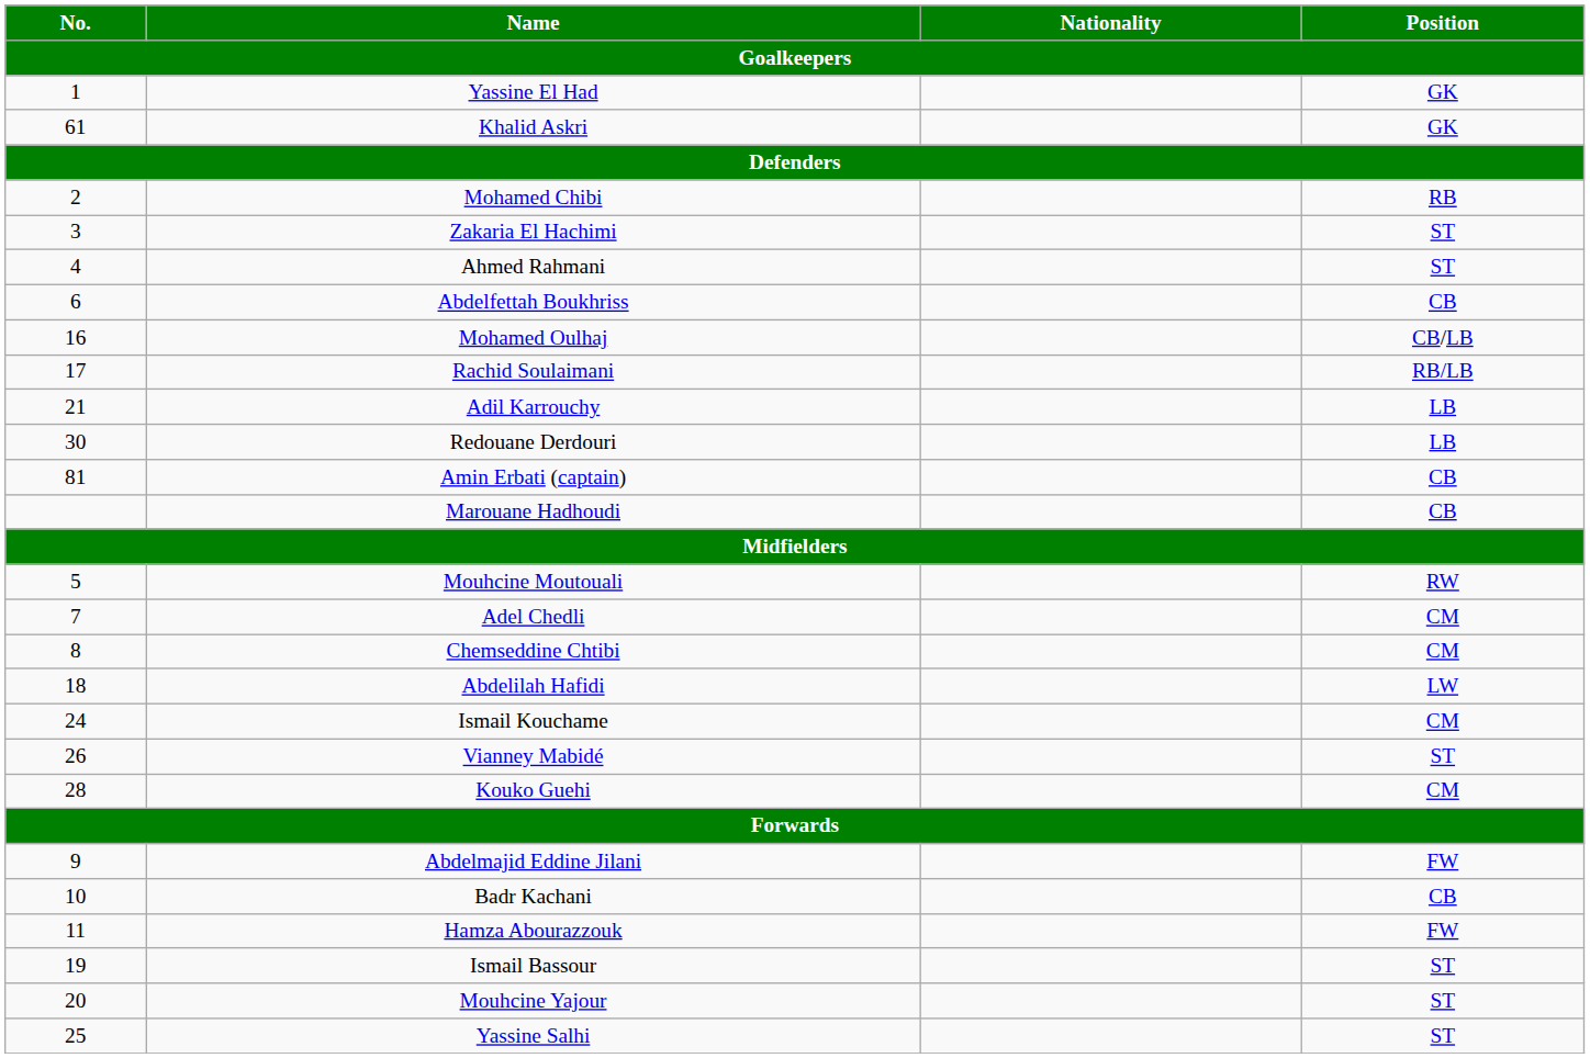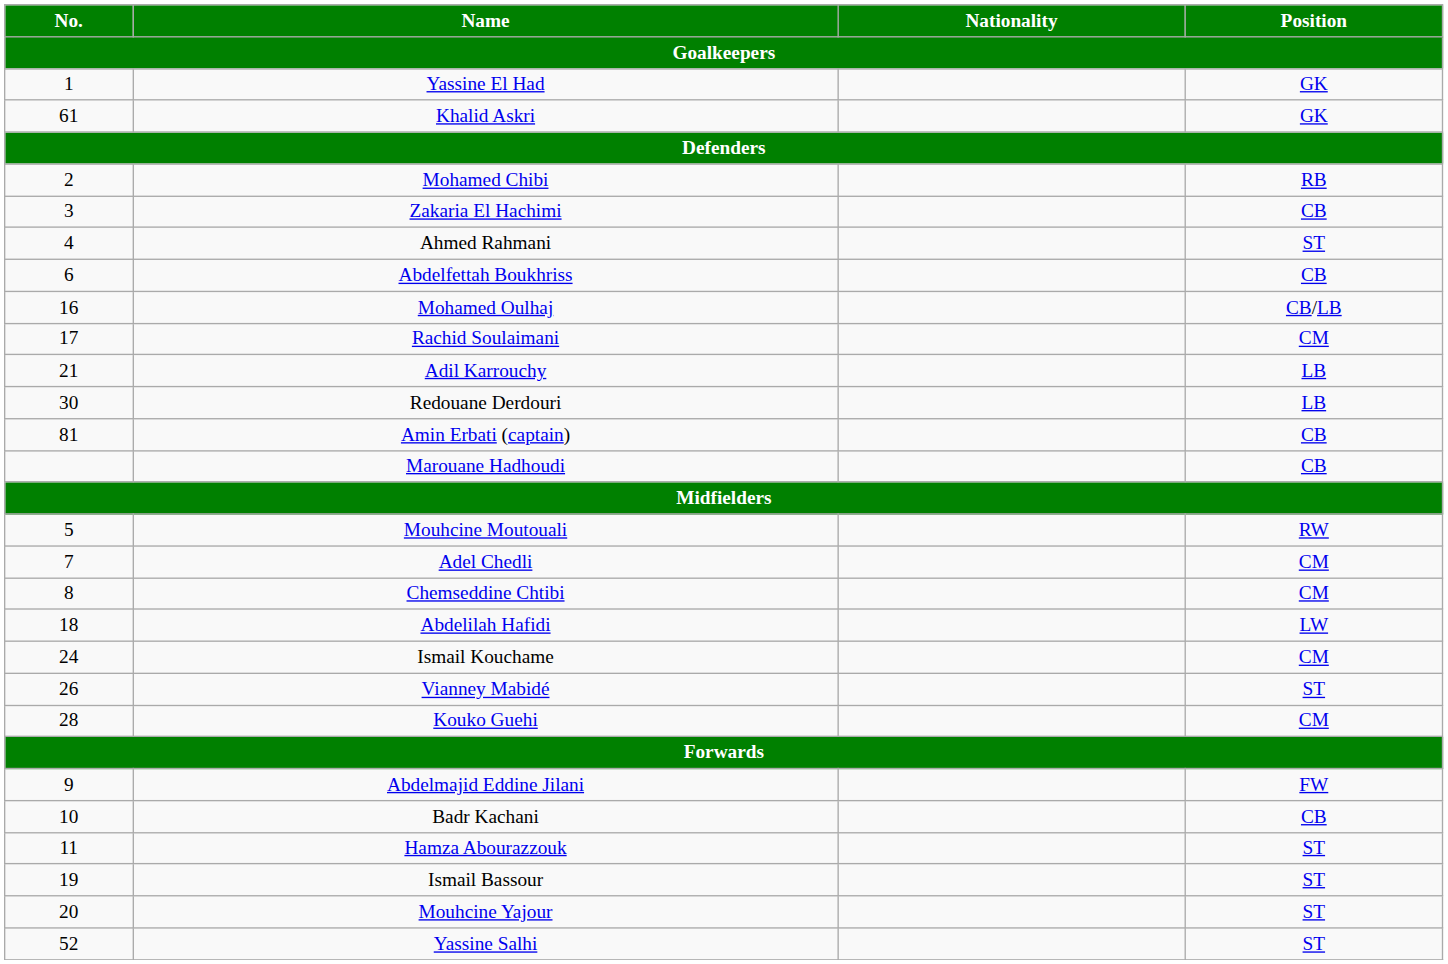 <table class="wikitable"  style="text-align:center; font-size:90%; width:85%;">
 <tr>
 <th style="background:#008000; color:white; text-align:center;">No.</th>
 <th style="background:#008000; color:white; text-align:center;">Name</th>
 <th style="background:#008000; color:white; text-align:center;">Nationality</th>
 <th style="background:#008000; color:white; text-align:center;">Position</th>
 </tr>
 <tr>
 <th colspan="11"  style="background:#008000; color:white; text-align:center;">Goalkeepers</th>
 </tr>
 <tr>
 <td>1</td>
 <td><a href='#'>Yassine El Had</a></td>
 <td></td>
 <td><a href='#'>GK</a></td>
 </tr>
 <tr>
 <td>61</td>
 <td><a href='#'>Khalid Askri</a></td>
 <td></td>
 <td><a href='#'>GK</a></td>
 </tr>
 <tr>
 <th colspan="11"  style="background:#008000; color:white; text-align:center;">Defenders</th>
 </tr>
 <tr>
 <td>2</td>
 <td><a href='#'>Mohamed Chibi</a></td>
 <td></td>
 <td><a href='#'>RB</a></td>
 </tr>
 <tr>
 <td>3</td>
 <td><a href='#'>Zakaria El Hachimi</a></td>
 <td></td>
-<td><a href='#'>ST</a></td>
+<td><a href='#'>CB</a></td>
 </tr>
 <tr>
 <td>4</td>
 <td>Ahmed Rahmani</td>
 <td></td>
 <td><a href='#'>ST</a></td>
 </tr>
 <tr>
 <td>6</td>
 <td><a href='#'>Abdelfettah Boukhriss</a></td>
 <td></td>
 <td><a href='#'>CB</a></td>
 </tr>
 <tr>
 <td>16</td>
 <td><a href='#'>Mohamed Oulhaj</a></td>
 <td></td>
 <td><a href='#'>CB</a>/<a href='#'>LB</a></td>
 </tr>
 <tr>
 <td>17</td>
 <td><a href='#'>Rachid Soulaimani</a></td>
 <td></td>
-<td><a href='#'>RB/LB</a></td>
+<td><a href='#'>CM</a></td>
 </tr>
 <tr>
 <td>21</td>
 <td><a href='#'>Adil Karrouchy</a></td>
 <td></td>
 <td><a href='#'>LB</a></td>
 </tr>
 <tr>
 <td>30</td>
 <td>Redouane Derdouri</td>
 <td></td>
 <td><a href='#'>LB</a></td>
 </tr>
 <tr>
 <td>81</td>
 <td><a href='#'>Amin Erbati</a> (<a href='#'>captain</a>)</td>
 <td></td>
 <td><a href='#'>CB</a></td>
 </tr>
 <tr>
 <td></td>
 <td><a href='#'>Marouane Hadhoudi</a></td>
 <td></td>
 <td><a href='#'>CB</a></td>
 </tr>
 <tr>
 <th colspan="11"  style="background:#008000; color:white; text-align:center;">Midfielders</th>
 </tr>
 <tr>
 <td>5</td>
 <td><a href='#'>Mouhcine Moutouali</a></td>
 <td></td>
 <td><a href='#'>RW</a></td>
 </tr>
 <tr>
 <td>7</td>
 <td><a href='#'>Adel Chedli</a></td>
 <td></td>
 <td><a href='#'>CM</a></td>
 </tr>
 <tr>
 <td>8</td>
 <td><a href='#'>Chemseddine Chtibi</a></td>
 <td></td>
 <td><a href='#'>CM</a></td>
 </tr>
 <tr>
 <td>18</td>
 <td><a href='#'>Abdelilah Hafidi</a></td>
 <td></td>
 <td><a href='#'>LW</a></td>
 </tr>
 <tr>
 <td>24</td>
 <td>Ismail Kouchame</td>
 <td></td>
 <td><a href='#'>CM</a></td>
 </tr>
 <tr>
 <td>26</td>
 <td><a href='#'>Vianney Mabidé</a></td>
 <td></td>
 <td><a href='#'>ST</a></td>
 </tr>
 <tr>
 <td>28</td>
 <td><a href='#'>Kouko Guehi</a></td>
 <td></td>
 <td><a href='#'>CM</a></td>
 </tr>
 <tr>
 <th colspan="11"  style="background:#008000; color:white; text-align:center;">Forwards</th>
 </tr>
 <tr>
 <td>9</td>
 <td><a href='#'>Abdelmajid Eddine Jilani</a></td>
 <td></td>
 <td><a href='#'>FW</a></td>
 </tr>
 <tr>
 <td>10</td>
 <td>Badr Kachani</td>
 <td></td>
 <td><a href='#'>CB</a></td>
 </tr>
 <tr>
 <td>11</td>
 <td><a href='#'>Hamza Abourazzouk</a></td>
 <td></td>
-<td><a href='#'>FW</a></td>
+<td><a href='#'>ST</a></td>
 </tr>
 <tr>
 <td>19</td>
 <td>Ismail Bassour</td>
 <td></td>
 <td><a href='#'>ST</a></td>
 </tr>
 <tr>
 <td>20</td>
 <td><a href='#'>Mouhcine Yajour</a></td>
 <td></td>
 <td><a href='#'>ST</a></td>
 </tr>
 <tr>
-<td>25</td>
+<td>52</td>
 <td><a href='#'>Yassine Salhi</a></td>
 <td></td>
 <td><a href='#'>ST</a></td>
 </tr>
 <tr>
 </tr>
 </table>
